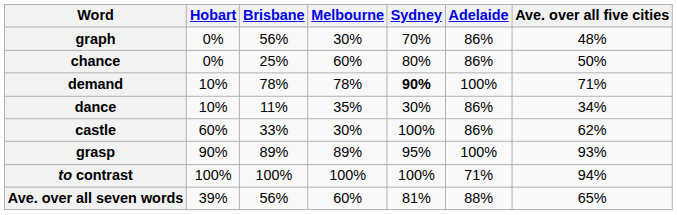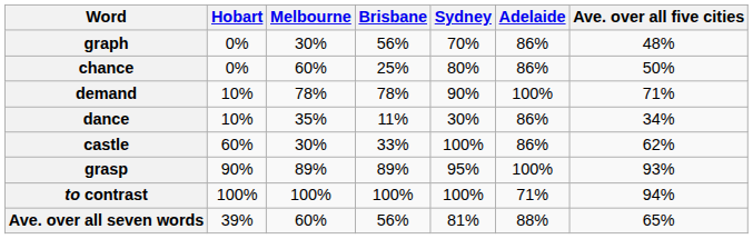 <table class="wikitable" style="text-align: center">
 <tr>
 <th><strong>Word</strong></th>
 <th><a href='#'>Hobart</a></th>
+<th><a href='#'>Melbourne</a></th>
 <th><a href='#'>Brisbane</a></th>
-<th><a href='#'>Melbourne</a></th>
 <th><a href='#'>Sydney</a></th>
 <th><a href='#'>Adelaide</a></th>
 <th><strong>Ave. over all five cities</strong></th>
 </tr>
 <tr>
 <th>graph</th>
 <td>0%</td>
+<td>30%</td>
 <td>56%</td>
-<td>30%</td>
 <td>70%</td>
 <td>86%</td>
 <td>48%</td>
 </tr>
 <tr>
 <th>chance</th>
 <td>0%</td>
+<td>60%</td>
 <td>25%</td>
-<td>60%</td>
 <td>80%</td>
 <td>86%</td>
 <td>50%</td>
 </tr>
 <tr>
 <th>demand</th>
 <td>10%</td>
 <td>78%</td>
 <td>78%</td>
-<td><strong>90%</strong></td>
+<td>90%</td>
 <td>100%</td>
 <td>71%</td>
 </tr>
 <tr>
 <th>dance</th>
 <td>10%</td>
+<td>35%</td>
 <td>11%</td>
-<td>35%</td>
 <td>30%</td>
 <td>86%</td>
 <td>34%</td>
 </tr>
 <tr>
 <th>castle</th>
 <td>60%</td>
+<td>30%</td>
 <td>33%</td>
-<td>30%</td>
 <td>100%</td>
 <td>86%</td>
 <td>62%</td>
 </tr>
 <tr>
 <th>grasp</th>
 <td>90%</td>
 <td>89%</td>
 <td>89%</td>
 <td>95%</td>
 <td>100%</td>
 <td>93%</td>
 </tr>
 <tr>
 <th><em>to</em> contrast</th>
 <td>100%</td>
 <td>100%</td>
 <td>100%</td>
 <td>100%</td>
 <td>71%</td>
 <td>94%</td>
 </tr>
 <tr>
 <th>Ave. over all seven words</th>
 <td>39%</td>
+<td>60%</td>
 <td>56%</td>
-<td>60%</td>
 <td>81%</td>
 <td>88%</td>
 <td>65%</td>
 </tr>
 </table>
